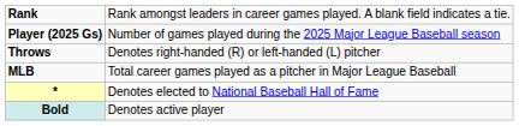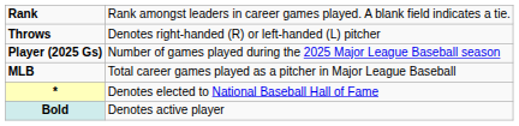 <table class="wikitable" style="font-size:100%;">
 <tr>
 <td><strong>Rank</strong></td>
 <td>Rank amongst leaders in career games played. A blank field indicates a tie.</td>
 </tr>
 <tr>
+<td><strong>Throws</strong></td>
+<td>Denotes right-handed (R) or left-handed (L) pitcher</td>
+</tr>
+<tr>
 <td><strong>Player (2025 Gs)</strong></td>
 <td>Number of games played during the <a href='#'>2025 Major League Baseball season</a></td>
-</tr>
-<tr>
-<td><strong>Throws</strong></td>
-<td>Denotes right-handed (R) or left-handed (L) pitcher</td>
 </tr>
 <tr>
 <td><strong>MLB</strong></td>
 <td>Total career games played as a pitcher in Major League Baseball</td>
 </tr>
 <tr>
 <th scope="row" style="background-color:#ffffbb">*</th>
 <td>Denotes elected to <a href='#'>National Baseball Hall of Fame</a> <br></td>
 </tr>
 <tr>
 <th scope="row" style="background:#cfecec;"><strong>Bold</strong></th>
 <td>Denotes active player<br></td>
 </tr>
 </table>
